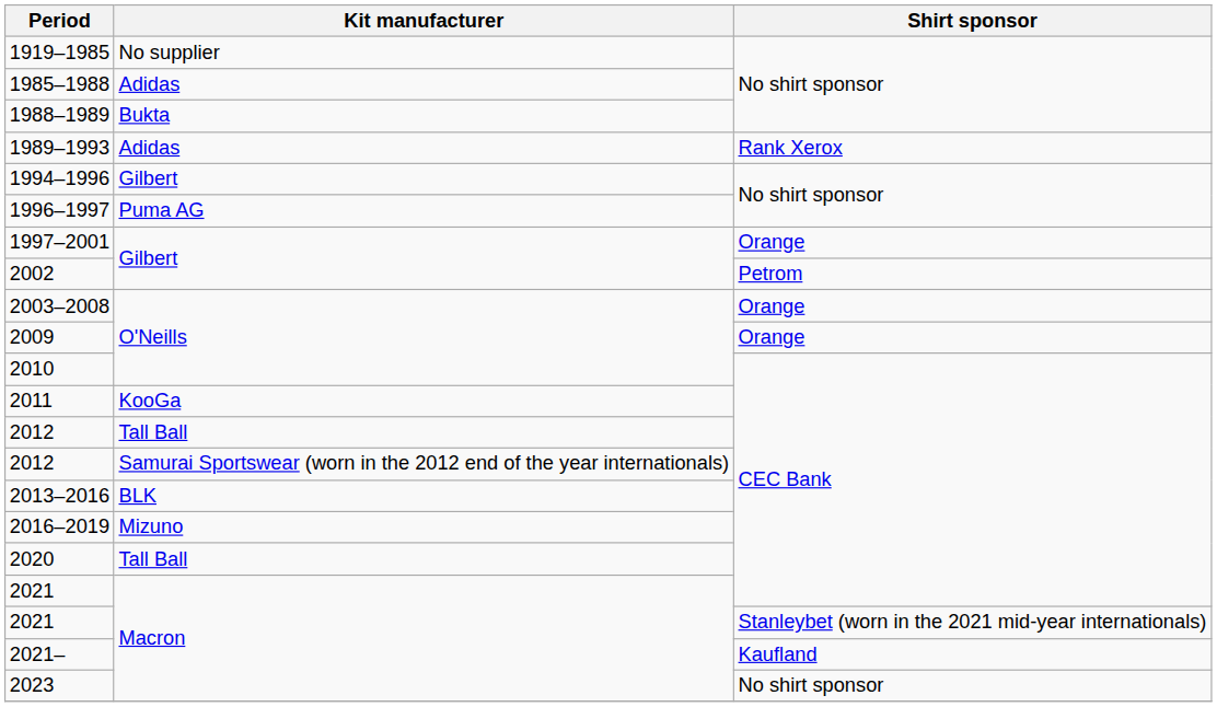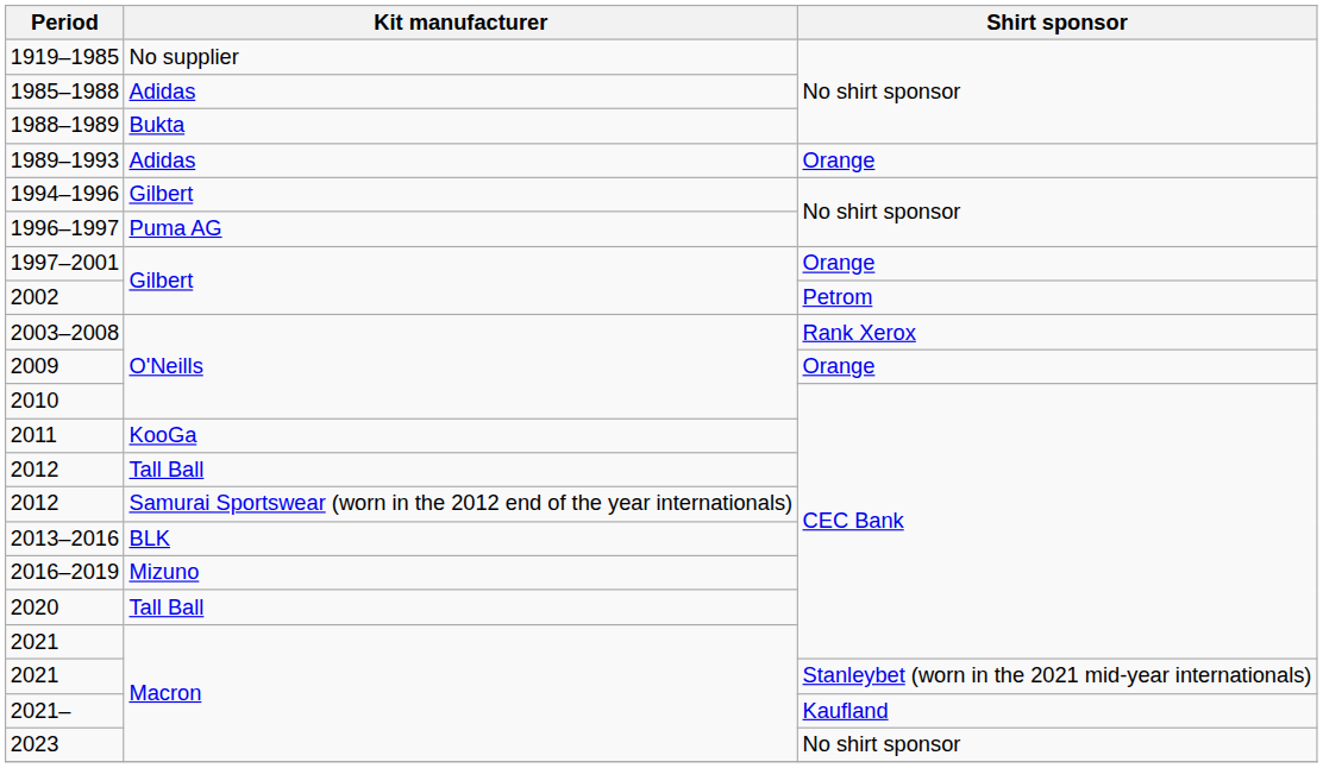 <table class="wikitable">
 <tr>
 <th>Period</th>
 <th>Kit manufacturer</th>
 <th>Shirt sponsor</th>
 </tr>
 <tr>
 <td>1919–1985</td>
 <td>No supplier</td>
 <td rowspan="3">No shirt sponsor</td>
 </tr>
 <tr>
 <td>1985–1988</td>
 <td><a href='#'>Adidas</a></td>
 </tr>
 <tr>
 <td>1988–1989</td>
 <td><a href='#'>Bukta</a></td>
 </tr>
 <tr>
 <td>1989–1993</td>
 <td><a href='#'>Adidas</a></td>
-<td><a href='#'>Rank Xerox</a></td>
+<td><a href='#'>Orange</a></td>
 </tr>
 <tr>
 <td>1994–1996</td>
 <td><a href='#'>Gilbert</a></td>
 <td rowspan="2">No shirt sponsor</td>
 </tr>
 <tr>
 <td>1996–1997</td>
 <td><a href='#'>Puma AG</a></td>
 </tr>
 <tr>
 <td>1997–2001</td>
 <td rowspan="2"><a href='#'>Gilbert</a></td>
 <td><a href='#'>Orange</a></td>
 </tr>
 <tr>
 <td>2002</td>
 <td><a href='#'>Petrom</a></td>
 </tr>
 <tr>
 <td>2003–2008</td>
 <td rowspan="3"><a href='#'>O'Neills</a></td>
-<td><a href='#'>Orange</a></td>
+<td><a href='#'>Rank Xerox</a></td>
 </tr>
 <tr>
 <td>2009</td>
 <td><a href='#'>Orange</a></td>
 </tr>
 <tr>
 <td>2010</td>
 <td rowspan="8"><a href='#'>CEC Bank</a></td>
 </tr>
 <tr>
 <td>2011</td>
 <td><a href='#'>KooGa</a></td>
 </tr>
 <tr>
 <td>2012</td>
 <td><a href='#'>Tall Ball</a></td>
 </tr>
 <tr>
 <td>2012</td>
 <td><a href='#'>Samurai Sportswear</a> (worn in the 2012 end of the year internationals)</td>
 </tr>
 <tr>
 <td>2013–2016</td>
 <td><a href='#'>BLK</a></td>
 </tr>
 <tr>
 <td>2016–2019</td>
 <td><a href='#'>Mizuno</a></td>
 </tr>
 <tr>
 <td>2020</td>
 <td><a href='#'>Tall Ball</a></td>
 </tr>
 <tr>
 <td>2021</td>
 <td rowspan="4"><a href='#'>Macron</a></td>
 </tr>
 <tr>
 <td>2021</td>
 <td><a href='#'>Stanleybet</a> (worn in the 2021 mid-year internationals)</td>
 </tr>
 <tr>
 <td>2021–</td>
 <td><a href='#'>Kaufland</a></td>
 </tr>
 <tr>
 <td>2023</td>
 <td>No shirt sponsor</td>
 </tr>
 <tr>
 </tr>
 </table>
